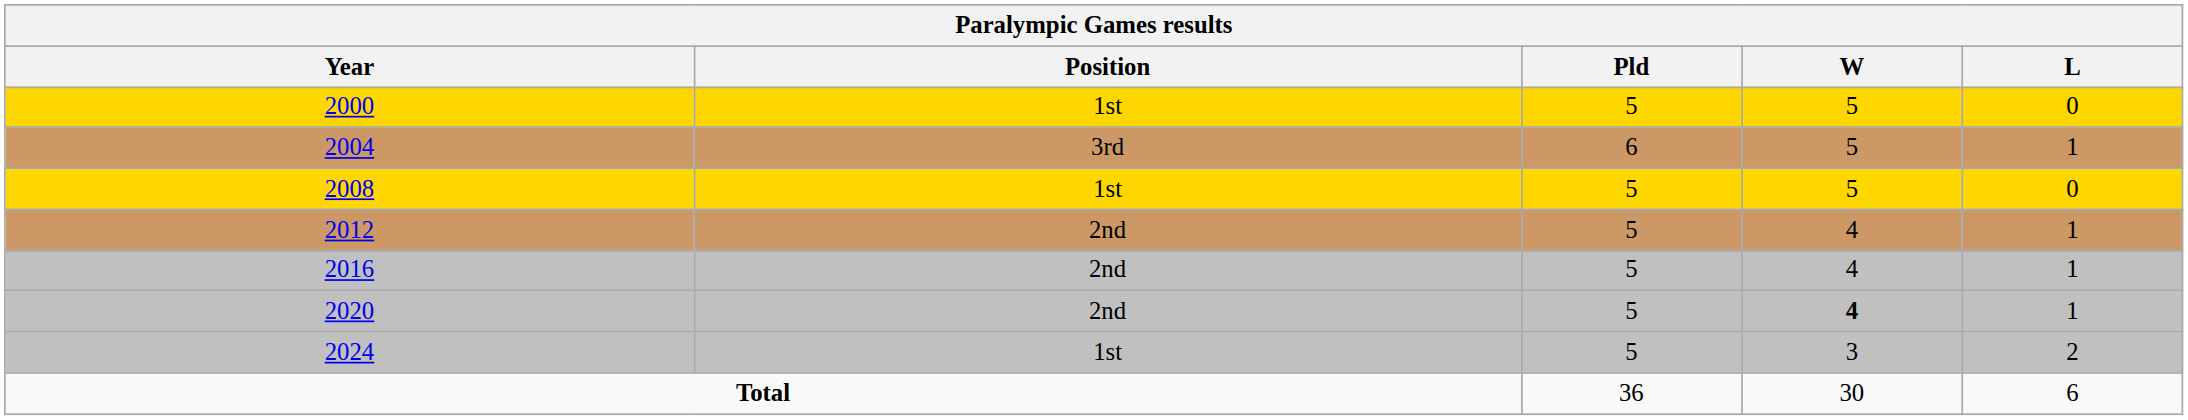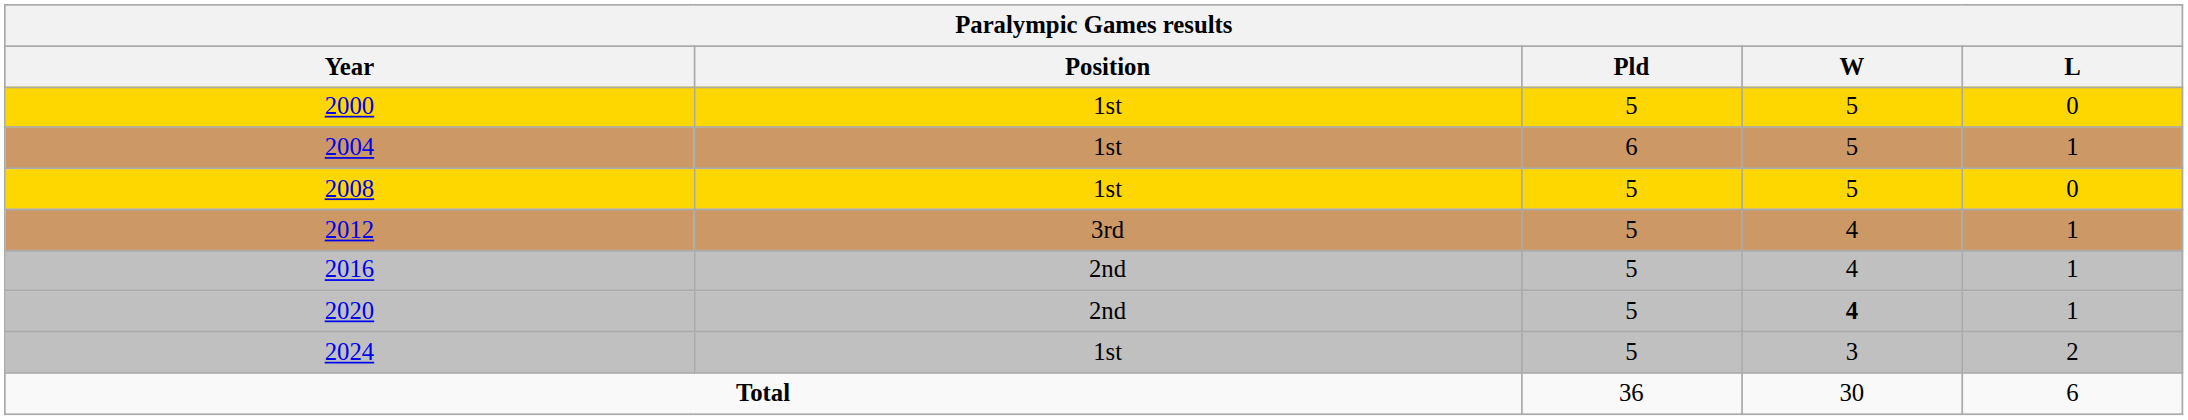 <table class="wikitable" width=80% style="text-align: center;font-size:90%;">
 <tr>
 <th colspan=6>Paralympic Games results</th>
 </tr>
 <tr>
 <th width=25%>Year</th>
 <th width=30%>Position</th>
 <th width=8%>Pld</th>
 <th width=8%>W</th>
 <th width=8%>L</th>
 </tr>
 <tr bgcolor=gold>
 <td> <a href='#'>2000</a></td>
 <td>1st</td>
 <td>5</td>
 <td>5</td>
 <td>0</td>
 </tr>
 <tr bgcolor=cc9966>
 <td> <a href='#'>2004</a></td>
-<td>3rd</td>
+<td>1st</td>
 <td>6</td>
 <td>5</td>
 <td>1</td>
 </tr>
 <tr bgcolor=gold>
 <td> <a href='#'>2008</a></td>
 <td>1st</td>
 <td>5</td>
 <td>5</td>
 <td>0</td>
 </tr>
 <tr bgcolor=cc9966>
 <td> <a href='#'>2012</a></td>
-<td>2nd</td>
+<td>3rd</td>
 <td>5</td>
 <td>4</td>
 <td>1</td>
 </tr>
 <tr bgcolor=silver>
 <td> <a href='#'>2016</a></td>
 <td>2nd</td>
 <td>5</td>
 <td>4</td>
 <td>1</td>
 </tr>
 <tr bgcolor=silver>
 <td> <a href='#'>2020</a></td>
 <td>2nd</td>
 <td>5</td>
 <td><strong>4</strong></td>
 <td>1</td>
 </tr>
 <tr bgcolor=silver>
 <td> <a href='#'>2024</a></td>
 <td>1st</td>
 <td>5</td>
 <td>3</td>
 <td>2</td>
 </tr>
 <tr>
 <td colspan=2><strong>Total</strong></td>
 <td>36</td>
 <td>30</td>
 <td>6</td>
 </tr>
 </table>
